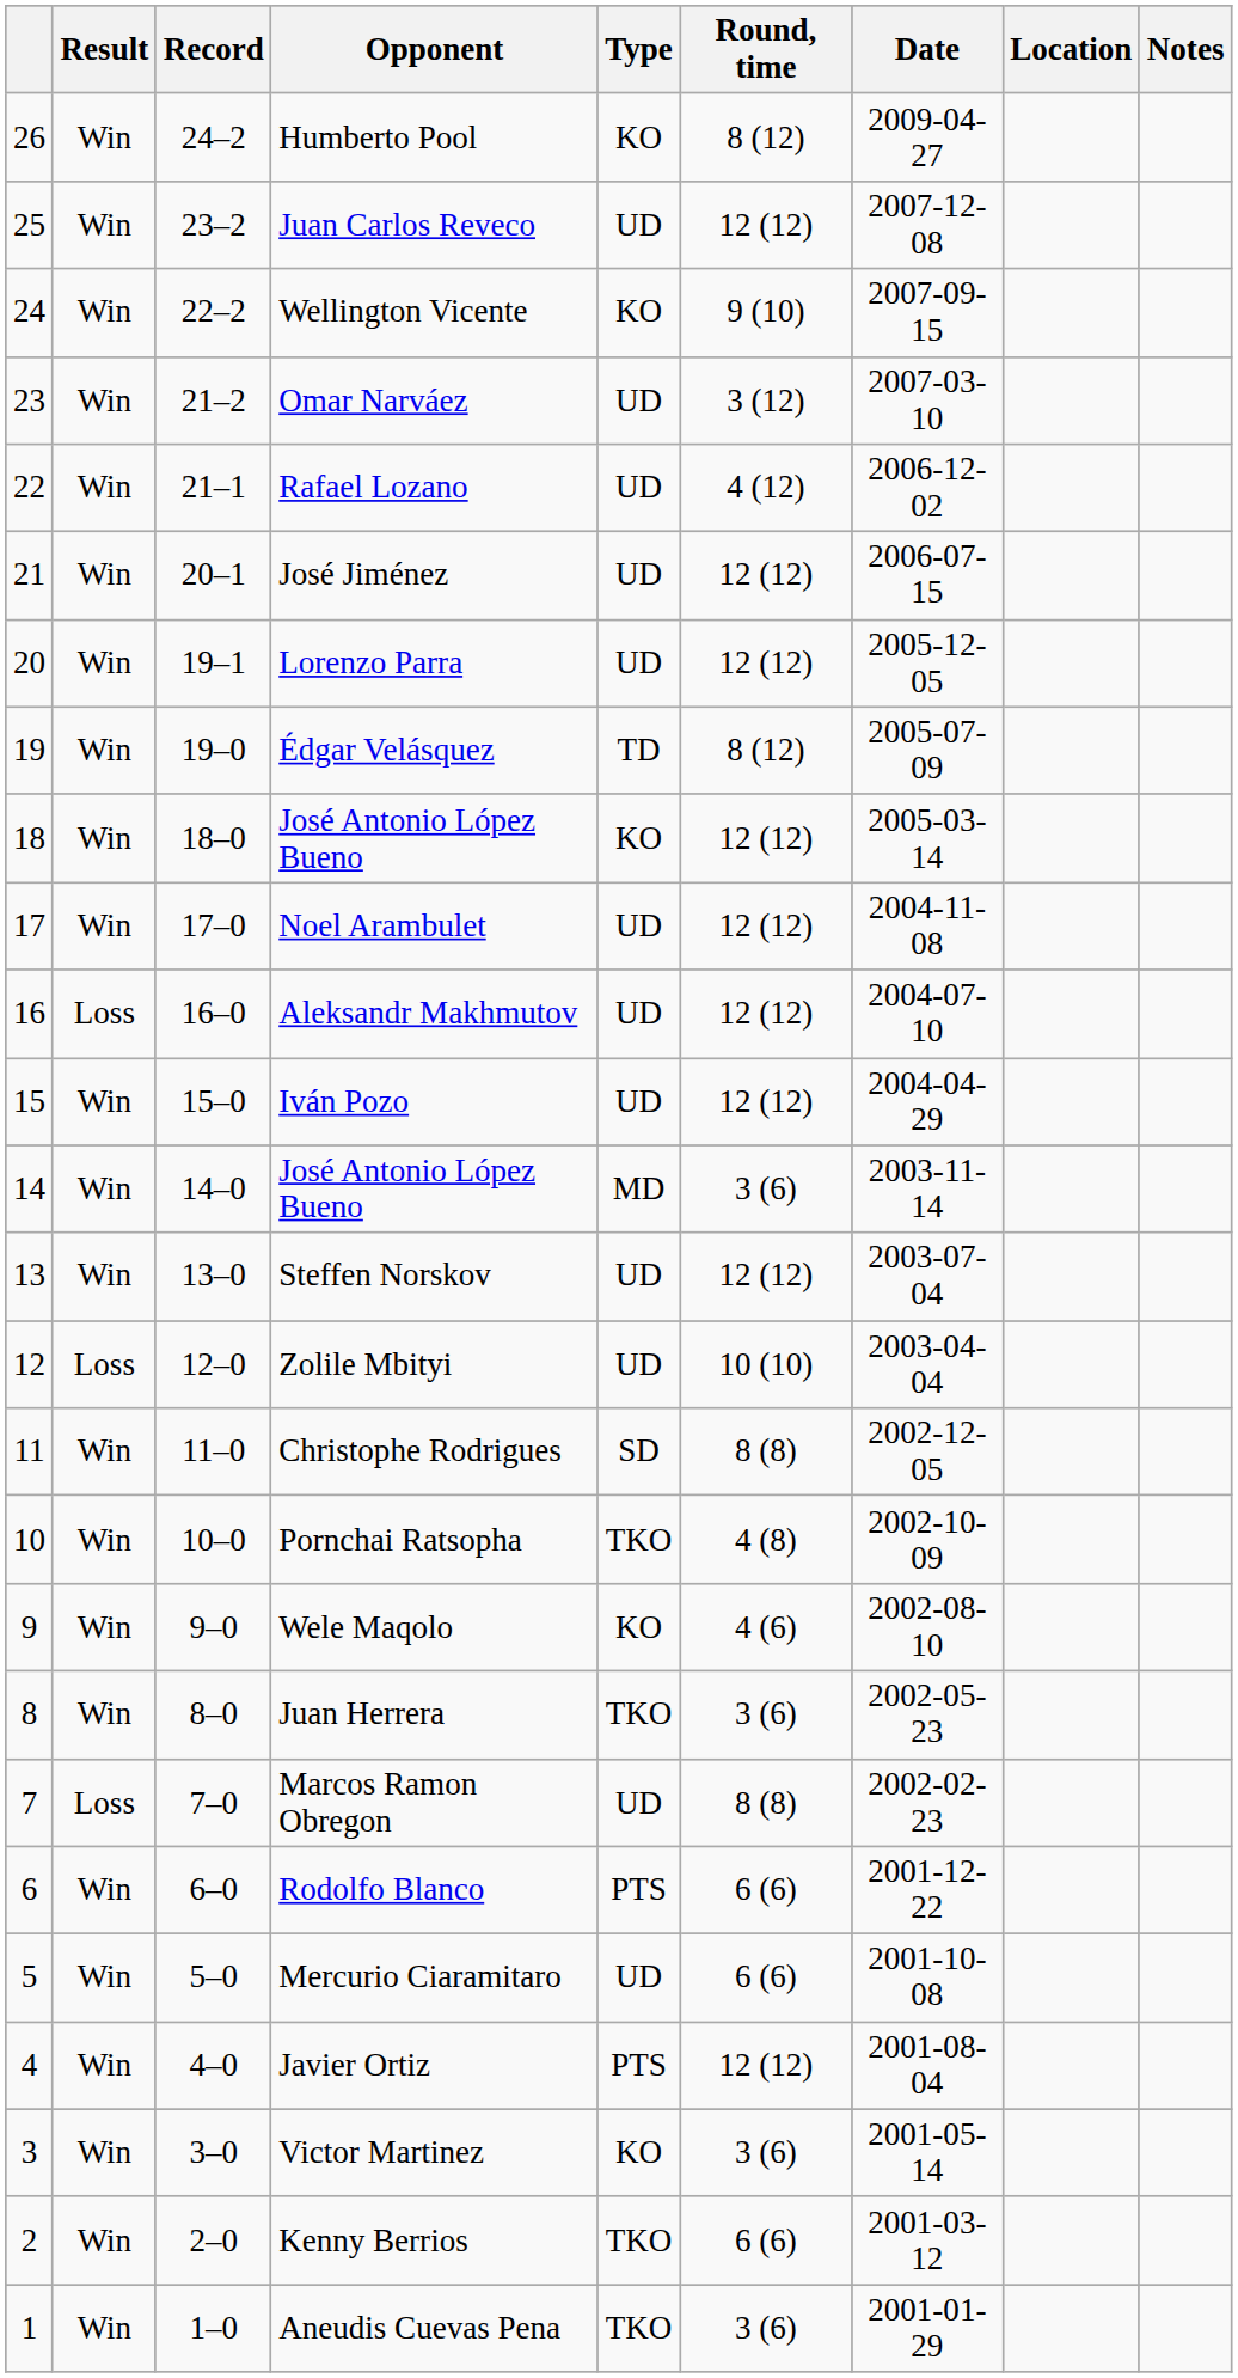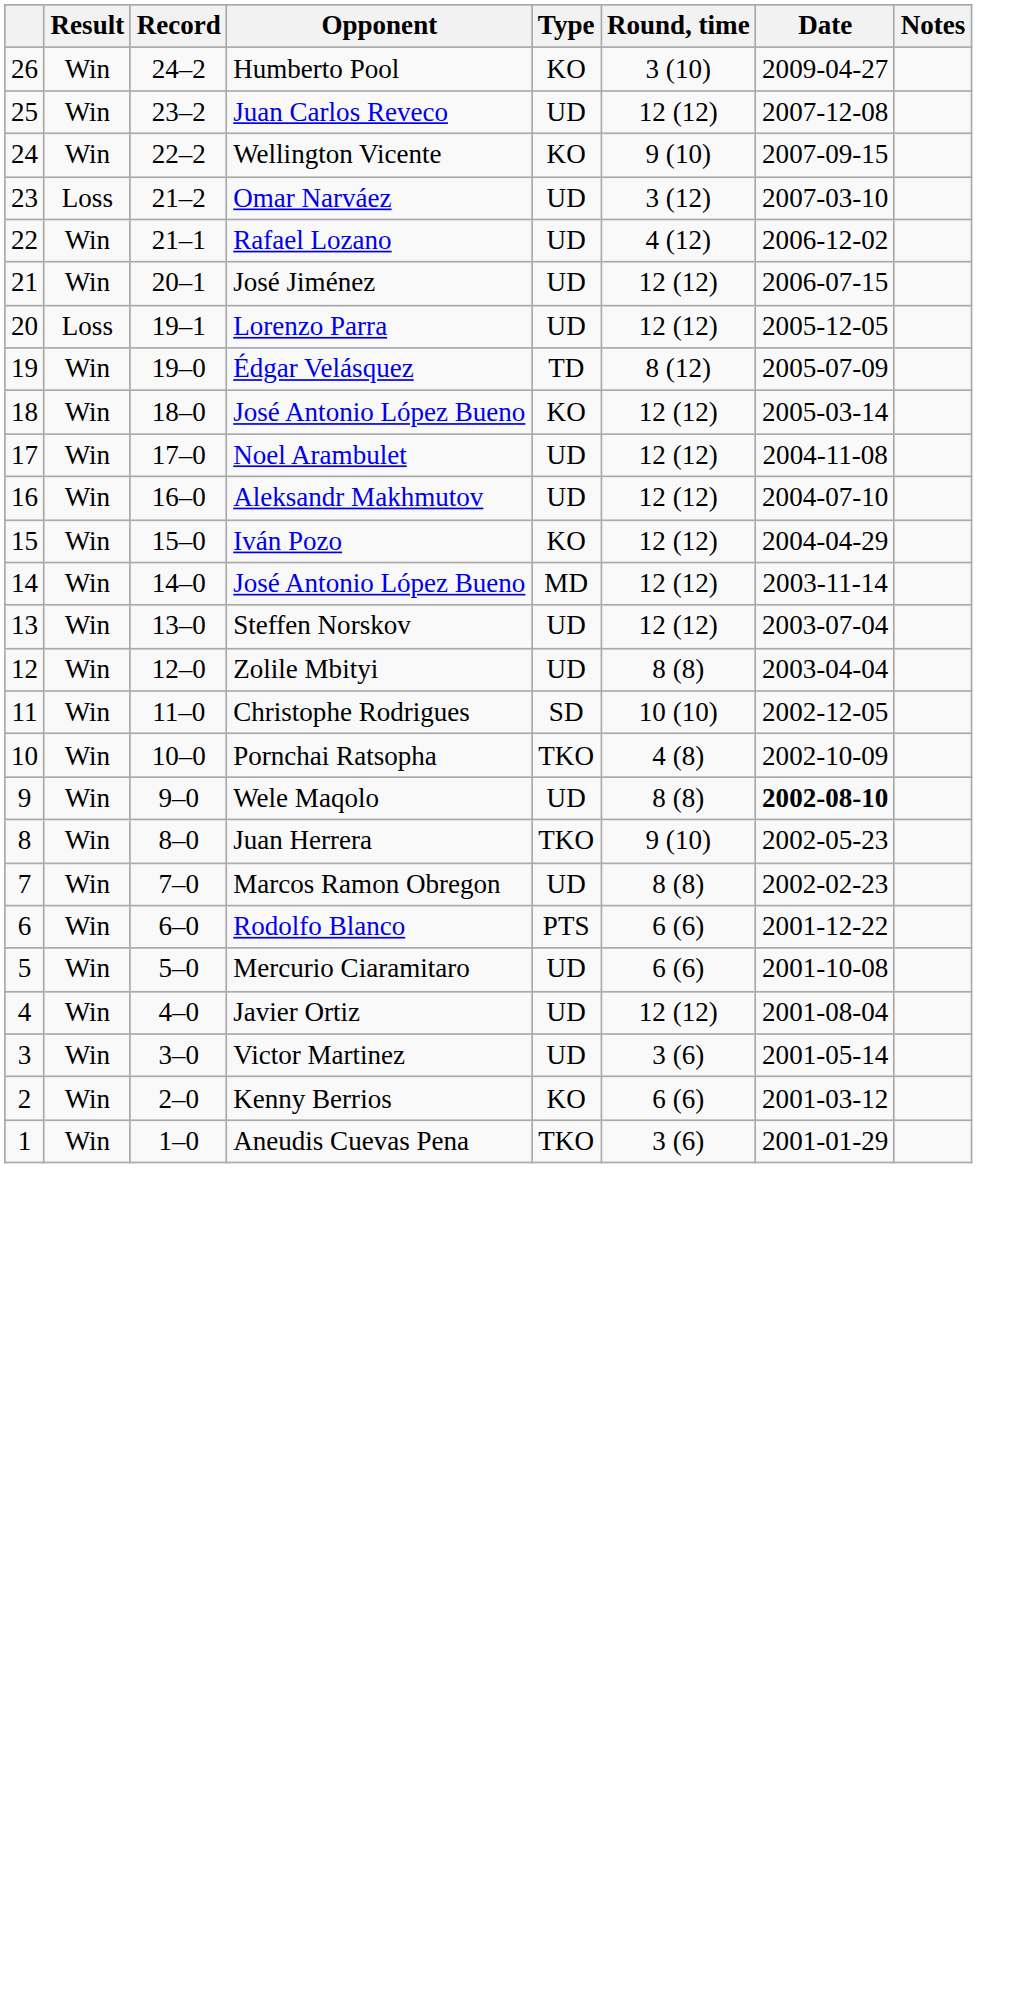 <table class=wikitable style=text-align:center>
 <tr>
 <th></th>
 <th>Result</th>
 <th>Record</th>
 <th>Opponent</th>
 <th>Type</th>
 <th>Round, time</th>
 <th>Date</th>
-<th>Location</th>
 <th>Notes</th>
 </tr>
 <tr>
 <td>26</td>
 <td>Win</td>
 <td>24–2</td>
 <td align=left>Humberto Pool</td>
 <td>KO</td>
-<td>8 (12)</td>
+<td>3 (10)</td>
 <td>2009-04-27</td>
-<td align=left></td>
 <td align=left></td>
 </tr>
 <tr>
 <td>25</td>
 <td>Win</td>
 <td>23–2</td>
 <td align=left><a href='#'>Juan Carlos Reveco</a></td>
 <td>UD</td>
 <td>12 (12)</td>
 <td>2007-12-08</td>
 <td align=left></td>
-<td align=left></td>
 </tr>
 <tr>
 <td>24</td>
 <td>Win</td>
 <td>22–2</td>
 <td align=left>Wellington Vicente</td>
 <td>KO</td>
 <td>9 (10)</td>
 <td>2007-09-15</td>
 <td align=left></td>
-<td align=left></td>
 </tr>
 <tr>
 <td>23</td>
-<td>Win</td>
+<td>Loss</td>
 <td>21–2</td>
 <td align=left><a href='#'>Omar Narváez</a></td>
 <td>UD</td>
 <td>3 (12)</td>
 <td>2007-03-10</td>
-<td align=left></td>
 <td align=left></td>
 </tr>
 <tr>
 <td>22</td>
 <td>Win</td>
 <td>21–1</td>
 <td align=left><a href='#'>Rafael Lozano</a></td>
 <td>UD</td>
 <td>4 (12)</td>
 <td>2006-12-02</td>
 <td align=left></td>
-<td align=left></td>
 </tr>
 <tr>
 <td>21</td>
 <td>Win</td>
 <td>20–1</td>
 <td align=left>José Jiménez</td>
 <td>UD</td>
 <td>12 (12)</td>
 <td>2006-07-15</td>
 <td align=left></td>
-<td align=left></td>
 </tr>
 <tr>
 <td>20</td>
-<td>Win</td>
+<td>Loss</td>
 <td>19–1</td>
 <td align=left><a href='#'>Lorenzo Parra</a></td>
 <td>UD</td>
 <td>12 (12)</td>
 <td>2005-12-05</td>
-<td align=left></td>
 <td align=left></td>
 </tr>
 <tr>
 <td>19</td>
 <td>Win</td>
 <td>19–0</td>
 <td align=left><a href='#'>Édgar Velásquez</a></td>
 <td>TD</td>
 <td>8 (12)</td>
 <td>2005-07-09</td>
 <td align=left></td>
-<td align=left></td>
 </tr>
 <tr>
 <td>18</td>
 <td>Win</td>
 <td>18–0</td>
 <td align=left><a href='#'>José Antonio López Bueno</a></td>
 <td>KO</td>
 <td>12 (12)</td>
 <td>2005-03-14</td>
-<td align=left></td>
 <td align=left></td>
 </tr>
 <tr>
 <td>17</td>
 <td>Win</td>
 <td>17–0</td>
 <td align=left><a href='#'>Noel Arambulet</a></td>
 <td>UD</td>
 <td>12 (12)</td>
 <td>2004-11-08</td>
 <td align=left></td>
-<td align=left></td>
 </tr>
 <tr>
 <td>16</td>
-<td>Loss</td>
+<td>Win</td>
 <td>16–0</td>
 <td align=left><a href='#'>Aleksandr Makhmutov</a></td>
 <td>UD</td>
 <td>12 (12)</td>
 <td>2004-07-10</td>
-<td align=left></td>
 <td align=left></td>
 </tr>
 <tr>
 <td>15</td>
 <td>Win</td>
 <td>15–0</td>
 <td align=left><a href='#'>Iván Pozo</a></td>
-<td>UD</td>
+<td>KO</td>
 <td>12 (12)</td>
 <td>2004-04-29</td>
-<td align=left></td>
 <td align=left></td>
 </tr>
 <tr>
 <td>14</td>
 <td>Win</td>
 <td>14–0</td>
 <td align=left><a href='#'>José Antonio López Bueno</a></td>
 <td>MD</td>
-<td>3 (6)</td>
+<td>12 (12)</td>
 <td>2003-11-14</td>
-<td align=left></td>
 <td align=left></td>
 </tr>
 <tr>
 <td>13</td>
 <td>Win</td>
 <td>13–0</td>
 <td align=left>Steffen Norskov</td>
 <td>UD</td>
 <td>12 (12)</td>
 <td>2003-07-04</td>
 <td align=left></td>
-<td align=left></td>
 </tr>
 <tr>
 <td>12</td>
-<td>Loss</td>
+<td>Win</td>
 <td>12–0</td>
 <td align=left>Zolile Mbityi</td>
 <td>UD</td>
-<td>10 (10)</td>
+<td>8 (8)</td>
 <td>2003-04-04</td>
-<td align=left></td>
 <td align=left></td>
 </tr>
 <tr>
 <td>11</td>
 <td>Win</td>
 <td>11–0</td>
 <td align=left>Christophe Rodrigues</td>
 <td>SD</td>
-<td>8 (8)</td>
+<td>10 (10)</td>
 <td>2002-12-05</td>
-<td align=left></td>
 <td align=left></td>
 </tr>
 <tr>
 <td>10</td>
 <td>Win</td>
 <td>10–0</td>
 <td align=left>Pornchai Ratsopha</td>
 <td>TKO</td>
 <td>4 (8)</td>
 <td>2002-10-09</td>
 <td align=left></td>
-<td align=left></td>
 </tr>
 <tr>
 <td>9</td>
 <td>Win</td>
 <td>9–0</td>
 <td align=left>Wele Maqolo</td>
-<td>KO</td>
-<td>4 (6)</td>
-<td>2002-08-10</td>
-<td align=left></td>
+<td>UD</td>
+<td>8 (8)</td>
+<td><strong>2002-08-10</strong></td>
 <td align=left></td>
 </tr>
 <tr>
 <td>8</td>
 <td>Win</td>
 <td>8–0</td>
 <td align=left>Juan Herrera</td>
 <td>TKO</td>
-<td>3 (6)</td>
+<td>9 (10)</td>
 <td>2002-05-23</td>
-<td align=left></td>
 <td align=left></td>
 </tr>
 <tr>
 <td>7</td>
-<td>Loss</td>
+<td>Win</td>
 <td>7–0</td>
 <td align=left>Marcos Ramon Obregon</td>
 <td>UD</td>
 <td>8 (8)</td>
 <td>2002-02-23</td>
-<td align=left></td>
 <td align=left></td>
 </tr>
 <tr>
 <td>6</td>
 <td>Win</td>
 <td>6–0</td>
 <td align=left><a href='#'>Rodolfo Blanco</a></td>
 <td>PTS</td>
 <td>6 (6)</td>
 <td>2001-12-22</td>
 <td align=left></td>
-<td align=left></td>
 </tr>
 <tr>
 <td>5</td>
 <td>Win</td>
 <td>5–0</td>
 <td align=left>Mercurio Ciaramitaro</td>
 <td>UD</td>
 <td>6 (6)</td>
 <td>2001-10-08</td>
 <td align=left></td>
-<td align=left></td>
 </tr>
 <tr>
 <td>4</td>
 <td>Win</td>
 <td>4–0</td>
 <td align=left>Javier Ortiz</td>
-<td>PTS</td>
+<td>UD</td>
 <td>12 (12)</td>
 <td>2001-08-04</td>
-<td align=left></td>
 <td align=left></td>
 </tr>
 <tr>
 <td>3</td>
 <td>Win</td>
 <td>3–0</td>
 <td align=left>Victor Martinez</td>
-<td>KO</td>
+<td>UD</td>
 <td>3 (6)</td>
 <td>2001-05-14</td>
-<td align=left></td>
 <td align=left></td>
 </tr>
 <tr>
 <td>2</td>
 <td>Win</td>
 <td>2–0</td>
 <td align=left>Kenny Berrios</td>
-<td>TKO</td>
+<td>KO</td>
 <td>6 (6)</td>
 <td>2001-03-12</td>
-<td align=left></td>
 <td align=left></td>
 </tr>
 <tr>
 <td>1</td>
 <td>Win</td>
 <td>1–0</td>
 <td align=left>Aneudis Cuevas Pena</td>
 <td>TKO</td>
 <td>3 (6)</td>
 <td>2001-01-29</td>
 <td align=left></td>
-<td align=left></td>
 </tr>
 </table>
